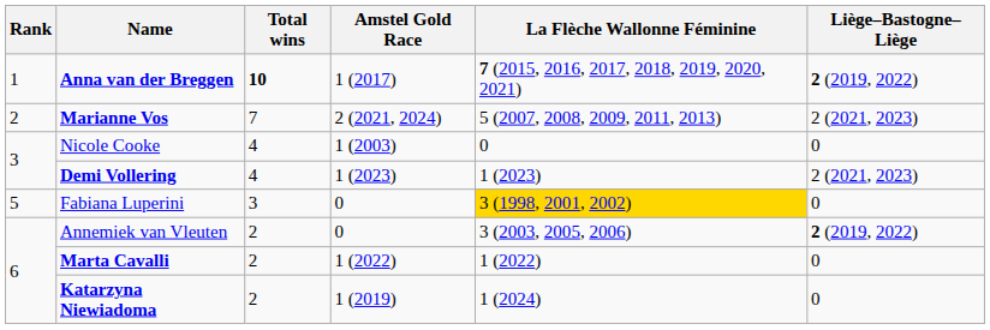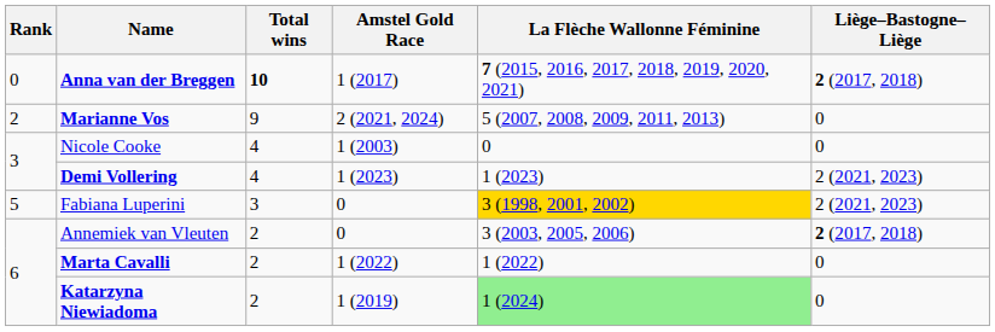 <table class="wikitable">
 <tr>
 <th>Rank</th>
 <th>Name</th>
 <th>Total wins</th>
 <th>Amstel Gold Race</th>
 <th>La Flèche Wallonne Féminine</th>
 <th>Liège–Bastogne–Liège</th>
 </tr>
 <tr>
-<td>1</td>
+<td>0</td>
 <td><a href='#'><strong>Anna van der Breggen</strong></a></td>
 <td><strong>10</strong></td>
 <td>1  (<a href='#'>2017</a>)</td>
 <td><strong>7</strong> (<a href='#'>2015</a>, <a href='#'>2016</a>, <a href='#'>2017</a>, <a href='#'>2018</a>, <a href='#'>2019</a>, <a href='#'>2020</a>, <a href='#'>2021</a>)</td>
-<td><strong>2</strong> (<a href='#'>2019</a>, <a href='#'>2022</a>)</td>
+<td><strong>2</strong> (<a href='#'>2017</a>, <a href='#'>2018</a>)</td>
 </tr>
 <tr>
 <td>2</td>
 <td><strong><a href='#'>Marianne Vos</a></strong></td>
-<td>7</td>
+<td>9</td>
 <td>2 (<a href='#'>2021</a>, <a href='#'>2024</a>)</td>
 <td>5 (<a href='#'>2007</a>, <a href='#'>2008</a>, <a href='#'>2009</a>, <a href='#'>2011</a>, <a href='#'>2013</a>)</td>
-<td>2 (<a href='#'>2021</a>, <a href='#'>2023</a>)</td>
+<td>0</td>
 </tr>
 <tr>
 <td rowspan="2">3</td>
 <td><a href='#'>Nicole Cooke</a></td>
 <td>4</td>
 <td>1 (<a href='#'>2003</a>)</td>
 <td>0</td>
 <td>0</td>
 </tr>
 <tr>
 <td><strong><a href='#'>Demi Vollering</a></strong></td>
 <td>4</td>
 <td>1 (<a href='#'>2023</a>)</td>
 <td>1 (<a href='#'>2023</a>)</td>
 <td>2 (<a href='#'>2021</a>, <a href='#'>2023</a>)</td>
 </tr>
 <tr>
 <td>5</td>
 <td><a href='#'>Fabiana Luperini</a></td>
 <td>3</td>
 <td>0</td>
 <td style="background: gold;">3 (<a href='#'>1998</a>, <a href='#'>2001</a>, <a href='#'>2002</a>)</td>
-<td>0</td>
+<td>2 (<a href='#'>2021</a>, <a href='#'>2023</a>)</td>
 </tr>
 <tr>
 <td rowspan="3">6</td>
 <td><a href='#'>Annemiek van Vleuten</a></td>
 <td>2</td>
 <td>0</td>
 <td>3 (<a href='#'>2003</a>, <a href='#'>2005</a>, <a href='#'>2006</a>)</td>
-<td><strong>2</strong> (<a href='#'>2019</a>, <a href='#'>2022</a>)</td>
+<td><strong>2</strong> (<a href='#'>2017</a>, <a href='#'>2018</a>)</td>
 </tr>
 <tr>
 <td><strong><a href='#'>Marta Cavalli</a></strong></td>
 <td>2</td>
 <td>1 (<a href='#'>2022</a>)</td>
 <td>1 (<a href='#'>2022</a>)</td>
 <td>0</td>
 </tr>
 <tr>
 <td><strong><a href='#'>Katarzyna Niewiadoma</a></strong></td>
 <td>2</td>
 <td>1 (<a href='#'>2019</a>)</td>
-<td>1 (<a href='#'>2024</a>)</td>
+<td style="background: lightgreen;">1 (<a href='#'>2024</a>)</td>
 <td>0</td>
 </tr>
 </table>
